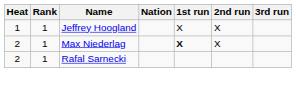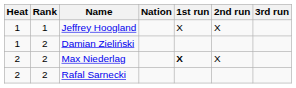 <table class=wikitable sortable style=text-align:center>
 <tr>
 <th>Heat</th>
 <th>Rank</th>
 <th>Name</th>
 <th>Nation</th>
 <th>1st run</th>
 <th>2nd run</th>
 <th>3rd run</th>
 </tr>
 <tr style=background: #ccffcc;>
 <td>1</td>
 <td>1</td>
 <td align=left><a href='#'>Jeffrey Hoogland</a></td>
 <td align=left></td>
 <td align=left>X</td>
 <td align=left>X</td>
 <td align=left></td>
 </tr>
+<tr>
+<td>1</td>
+<td>2</td>
+<td align=left><a href='#'>Damian Zieliński</a></td>
+<td align=left></td>
+<td align=left></td>
+<td align=left></td>
+<td align=left></td>
+</tr>
 <tr style=background: #ccffcc;>
 <td>2</td>
-<td>1</td>
+<td>2</td>
 <td align=left><a href='#'>Max Niederlag</a></td>
 <td align=left></td>
 <td align=left><strong>X</strong></td>
 <td align=left>X</td>
 <td align=left></td>
 </tr>
 <tr>
 <td>2</td>
-<td>1</td>
+<td>2</td>
 <td align=left><a href='#'>Rafal Sarnecki</a></td>
 <td align=left></td>
 <td align=left></td>
 <td align=left></td>
 <td align=left></td>
 </tr>
 </table>
